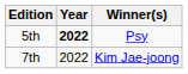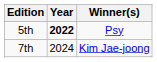 <table class="wikitable" style="text-align:center">
 <tr>
 <th>Edition</th>
 <th>Year</th>
 <th>Winner(s)</th>
 </tr>
 <tr>
 <td>5th</td>
 <td><strong>2022</strong></td>
 <td><a href='#'>Psy</a></td>
 </tr>
 <tr>
 <td>7th</td>
-<td>2022</td>
+<td>2024</td>
 <td><a href='#'>Kim Jae-joong</a></td>
 </tr>
 </table>
